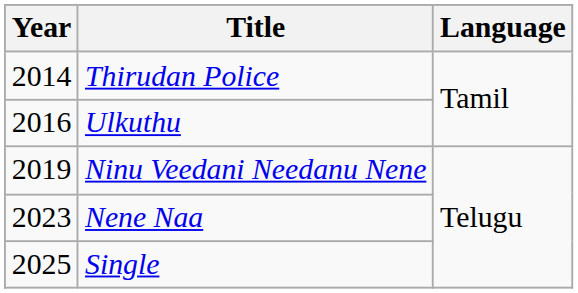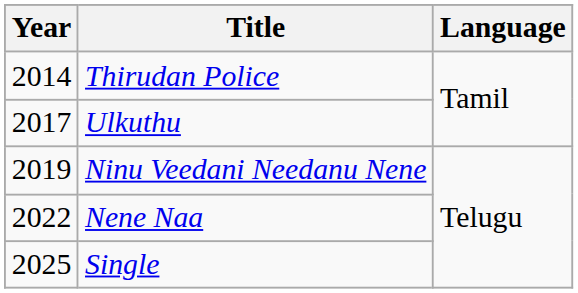 <table class="wikitable sortable">
 <tr>
 <th>Year</th>
 <th>Title</th>
 <th>Language</th>
 </tr>
 <tr>
 <td>2014</td>
 <td><em><a href='#'>Thirudan Police</a></em></td>
 <td rowspan="2">Tamil</td>
 </tr>
 <tr>
-<td>2016</td>
+<td>2017</td>
 <td><em><a href='#'>Ulkuthu</a></em></td>
 </tr>
 <tr>
 <td>2019</td>
 <td><em><a href='#'>Ninu Veedani Needanu Nene</a></em></td>
 <td rowspan="3">Telugu</td>
 </tr>
 <tr>
-<td>2023</td>
+<td>2022</td>
 <td><em><a href='#'>Nene Naa</a></em></td>
 </tr>
 <tr>
 <td>2025</td>
 <td><em><a href='#'>Single</a></em></td>
 </tr>
 </table>
